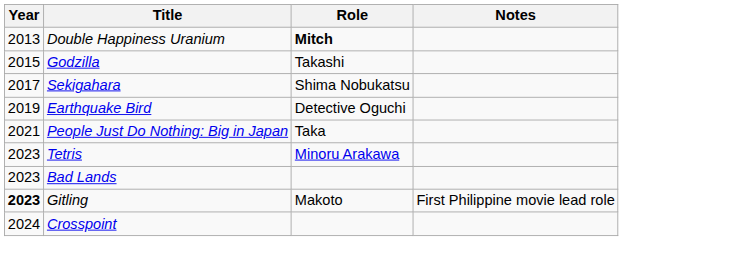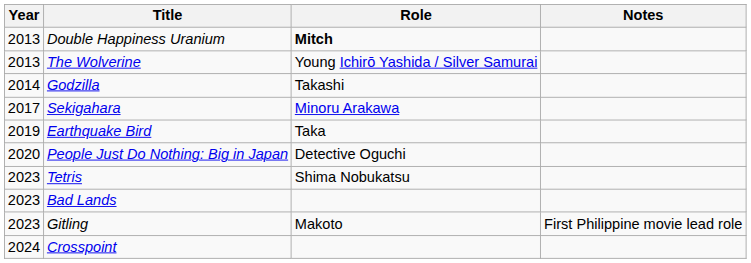 <table class="wikitable sortable">
 <tr>
 <th>Year</th>
 <th>Title</th>
 <th>Role</th>
 <th>Notes</th>
 </tr>
 <tr>
 <td>2013</td>
 <td><em>Double Happiness Uranium</em></td>
 <td><strong>Mitch</strong></td>
 <td></td>
 </tr>
 <tr>
-<td>2015</td>
+<td>2013</td>
+<td><em><a href='#'>The Wolverine</a></em></td>
+<td>Young <a href='#'>Ichirō Yashida / Silver Samurai</a></td>
+<td></td>
+</tr>
+<tr>
+<td>2014</td>
 <td><em><a href='#'>Godzilla</a></em></td>
 <td>Takashi</td>
 <td></td>
 </tr>
 <tr>
 <td>2017</td>
 <td><em><a href='#'>Sekigahara</a></em></td>
-<td>Shima Nobukatsu</td>
+<td><a href='#'>Minoru Arakawa</a></td>
 <td></td>
 </tr>
 <tr>
 <td>2019</td>
 <td><em><a href='#'>Earthquake Bird</a></em></td>
-<td>Detective Oguchi</td>
+<td>Taka</td>
 <td></td>
 </tr>
 <tr>
-<td>2021</td>
+<td>2020</td>
 <td><em><a href='#'>People Just Do Nothing: Big in Japan</a></em></td>
-<td>Taka</td>
+<td>Detective Oguchi</td>
 <td></td>
 </tr>
 <tr>
 <td>2023</td>
 <td><em><a href='#'>Tetris</a></em></td>
-<td><a href='#'>Minoru Arakawa</a></td>
+<td>Shima Nobukatsu</td>
 <td></td>
 </tr>
 <tr>
 <td>2023</td>
 <td><em><a href='#'>Bad Lands</a></em></td>
 <td></td>
 <td></td>
 </tr>
 <tr>
-<td><strong>2023</strong></td>
+<td>2023</td>
 <td><em>Gitling</em></td>
 <td>Makoto</td>
 <td>First Philippine movie lead role</td>
 </tr>
 <tr>
 <td>2024</td>
 <td><em><a href='#'> Crosspoint</a></em></td>
 <td></td>
 </tr>
 </table>
